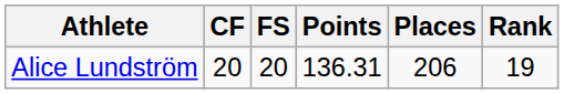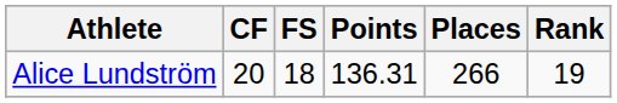 <table class="wikitable" border="1" style="font-size:90%">
 <tr>
 <th>Athlete</th>
 <th>CF</th>
 <th>FS</th>
 <th>Points</th>
 <th>Places</th>
 <th>Rank</th>
 </tr>
 <tr align=center>
 <td align=left><a href='#'>Alice Lundström</a></td>
 <td>20</td>
-<td>20</td>
+<td>18</td>
 <td>136.31</td>
-<td>206</td>
+<td>266</td>
 <td>19</td>
 </tr>
 </table>
